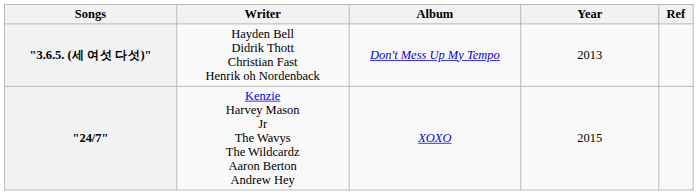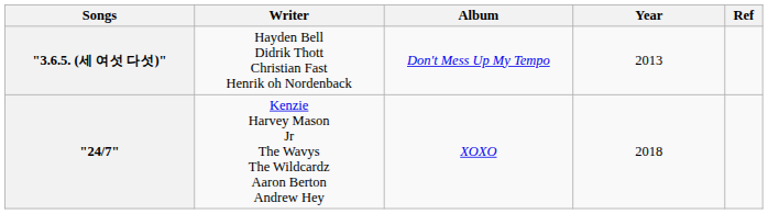 <table Class="wikitable" style="text-align:center; width:100%">
 <tr>
 <th style="width:25%">Songs</th>
 <th style="width:25%">Writer</th>
 <th style="width:25%">Album</th>
 <th style="width:20%">Year</th>
 <th style="width:5%">Ref</th>
 </tr>
 <tr>
 <th scope="row">"3.6.5. (세 여섯 다섯)"</th>
 <td>Hayden Bell<br>Didrik Thott<br>Christian Fast<br>Henrik oh Nordenback</td>
 <td><em><a href='#'>Don't Mess Up My Tempo</a></em></td>
 <td>2013</td>
 <td></td>
 </tr>
 <tr>
 <th scope="row">"24/7"</th>
 <td><a href='#'>Kenzie</a><br>Harvey Mason<br>Jr<br>The Wavys<br>The Wildcardz<br>Aaron Berton<br>Andrew Hey</td>
 <td><em><a href='#'>XOXO</a></em></td>
-<td>2015</td>
+<td>2018</td>
 <td></td>
 </tr>
 </table>
